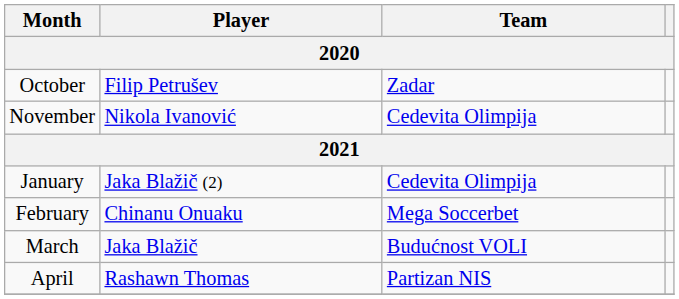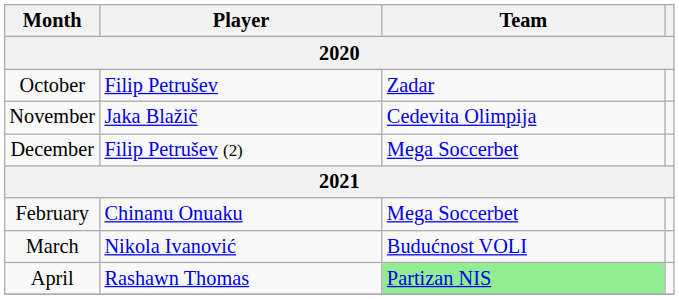 <table class="wikitable" style="text-align: center;">
 <tr>
 <th>Month</th>
 <th style="width:215px;">Player</th>
 <th style="width:215px;">Team</th>
 <th></th>
 </tr>
 <tr>
 <th colspan=4>2020</th>
 </tr>
 <tr>
 <td>October</td>
 <td align="left"> <a href='#'>Filip Petrušev</a></td>
 <td align="left"> <a href='#'>Zadar</a></td>
 <td></td>
 </tr>
 <tr>
 <td>November</td>
-<td align="left"> <a href='#'>Nikola Ivanović</a></td>
+<td align="left"> <a href='#'>Jaka Blažič</a></td>
 <td align="left"> <a href='#'>Cedevita Olimpija</a></td>
 <td></td>
 </tr>
 <tr>
-<th colspan=4>2021</th>
+<td>December</td>
+<td align="left"> <a href='#'>Filip Petrušev</a> <small>(2)</small></td>
+<td align="left"> <a href='#'>Mega Soccerbet</a></td>
+<td></td>
 </tr>
 <tr>
-<td>January</td>
-<td align="left"> <a href='#'>Jaka Blažič</a> <small>(2)</small></td>
-<td align="left"> <a href='#'>Cedevita Olimpija</a></td>
-<td></td>
+<th colspan=4>2021</th>
 </tr>
 <tr>
 <td>February</td>
 <td align="left"> <a href='#'>Chinanu Onuaku</a></td>
 <td align="left"> <a href='#'>Mega Soccerbet</a></td>
 <td></td>
 </tr>
 <tr>
 <td>March</td>
-<td align="left"> <a href='#'>Jaka Blažič</a></td>
+<td align="left"> <a href='#'>Nikola Ivanović</a></td>
 <td align="left"> <a href='#'>Budućnost VOLI</a></td>
 <td></td>
 </tr>
 <tr>
 <td>April</td>
 <td align="left"> <a href='#'>Rashawn Thomas</a></td>
-<td align="left"> <a href='#'>Partizan NIS</a></td>
+<td align="left" style="background: lightgreen;"> <a href='#'>Partizan NIS</a></td>
 <td></td>
 </tr>
 <tr>
 </tr>
 </table>
